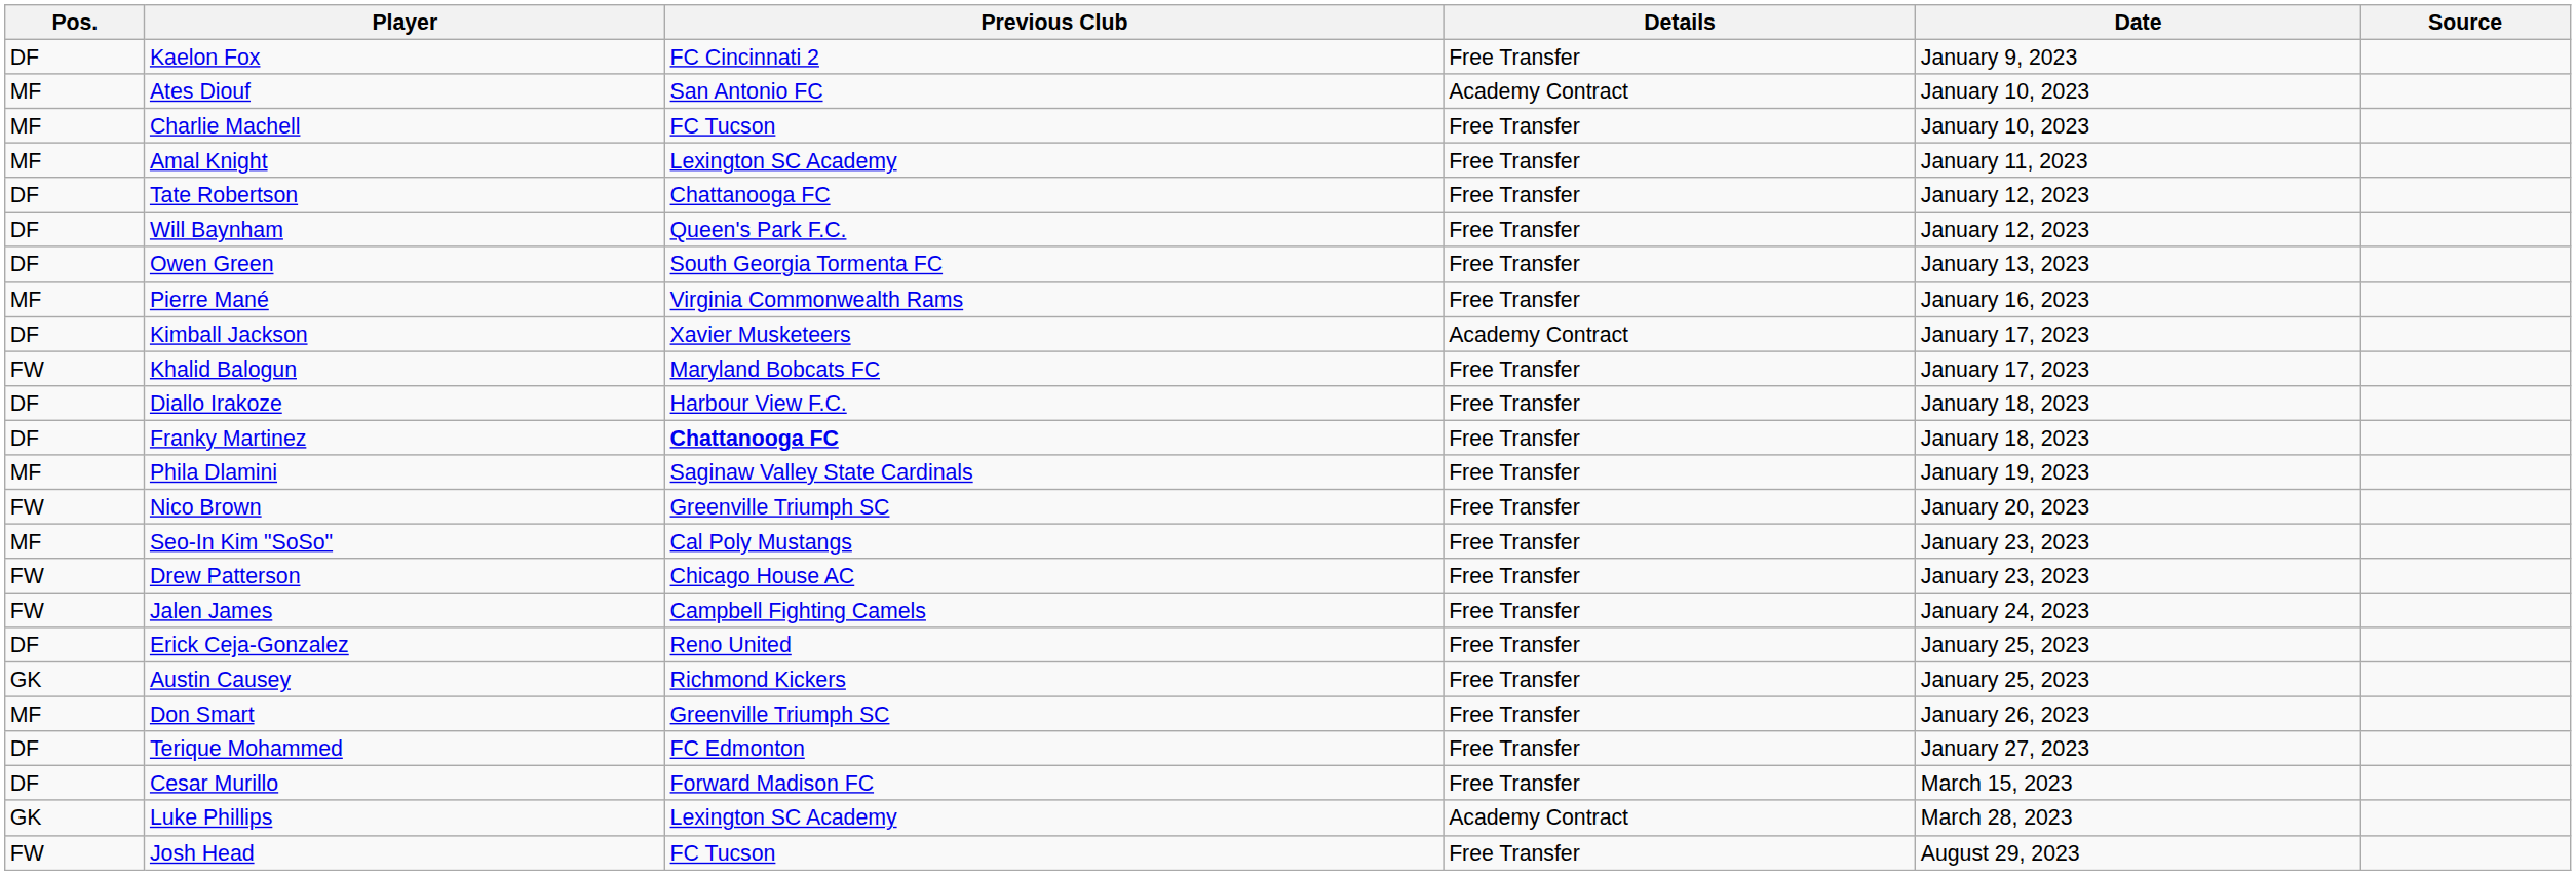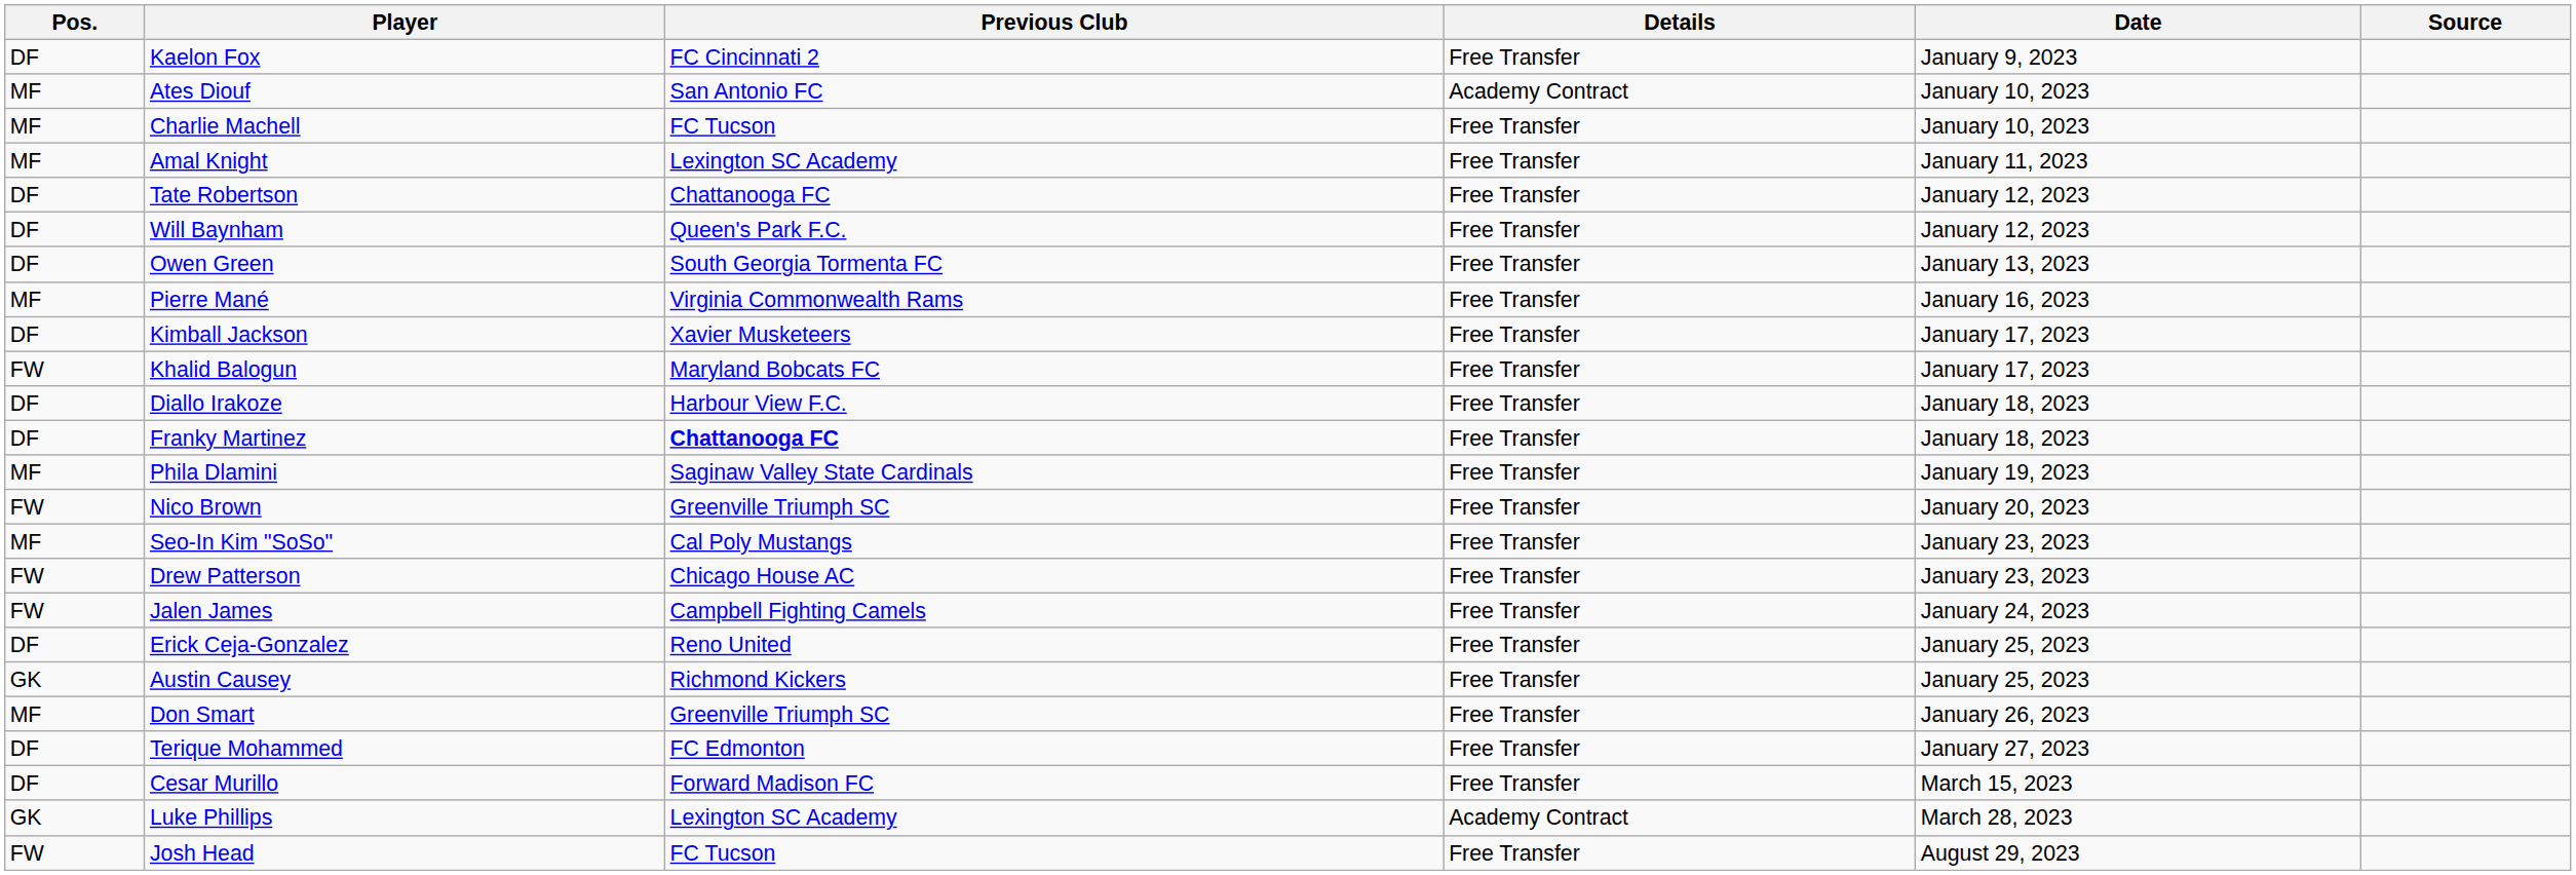 <table class="wikitable sortable" style="width:90%; text-align:center; font-size:95%; text-align:left;">
 <tr>
 <th>Pos.</th>
 <th>Player</th>
 <th>Previous Club</th>
 <th>Details</th>
 <th>Date</th>
 <th>Source</th>
 </tr>
 <tr>
 <td>DF</td>
 <td> <a href='#'>Kaelon Fox</a></td>
 <td> <a href='#'>FC Cincinnati 2</a></td>
 <td>Free Transfer</td>
 <td>January 9, 2023</td>
 <td></td>
 </tr>
 <tr>
 <td>MF</td>
 <td> <a href='#'>Ates Diouf</a></td>
 <td> <a href='#'>San Antonio FC</a></td>
 <td>Academy Contract</td>
 <td>January 10, 2023</td>
 <td></td>
 </tr>
 <tr>
 <td>MF</td>
 <td> <a href='#'>Charlie Machell</a></td>
 <td> <a href='#'>FC Tucson</a></td>
 <td>Free Transfer</td>
 <td>January 10, 2023</td>
 <td></td>
 </tr>
 <tr>
 <td>MF</td>
 <td> <a href='#'>Amal Knight</a></td>
 <td> <a href='#'>Lexington SC Academy</a></td>
 <td>Free Transfer</td>
 <td>January 11, 2023</td>
 <td></td>
 </tr>
 <tr>
 <td>DF</td>
 <td> <a href='#'>Tate Robertson</a></td>
 <td> <a href='#'>Chattanooga FC</a></td>
 <td>Free Transfer</td>
 <td>January 12, 2023</td>
 <td></td>
 </tr>
 <tr>
 <td>DF</td>
 <td> <a href='#'>Will Baynham</a></td>
 <td> <a href='#'>Queen's Park F.C.</a></td>
 <td>Free Transfer</td>
 <td>January 12, 2023</td>
 <td></td>
 </tr>
 <tr>
 <td>DF</td>
 <td> <a href='#'>Owen Green</a></td>
 <td> <a href='#'>South Georgia Tormenta FC</a></td>
 <td>Free Transfer</td>
 <td>January 13, 2023</td>
 <td></td>
 </tr>
 <tr>
 <td>MF</td>
 <td> <a href='#'>Pierre Mané</a></td>
 <td> <a href='#'>Virginia Commonwealth Rams</a></td>
 <td>Free Transfer</td>
 <td>January 16, 2023</td>
 <td></td>
 </tr>
 <tr>
 <td>DF</td>
 <td> <a href='#'>Kimball Jackson</a></td>
 <td> <a href='#'>Xavier Musketeers</a></td>
-<td>Academy Contract</td>
+<td>Free Transfer</td>
 <td>January 17, 2023</td>
 <td></td>
 </tr>
 <tr>
 <td>FW</td>
 <td> <a href='#'>Khalid Balogun</a></td>
 <td> <a href='#'>Maryland Bobcats FC</a></td>
 <td>Free Transfer</td>
 <td>January 17, 2023</td>
 <td></td>
 </tr>
 <tr>
 <td>DF</td>
 <td> <a href='#'>Diallo Irakoze</a></td>
 <td> <a href='#'>Harbour View F.C.</a></td>
 <td>Free Transfer</td>
 <td>January 18, 2023</td>
 <td></td>
 </tr>
 <tr>
 <td>DF</td>
 <td> <a href='#'>Franky Martinez</a></td>
 <td><strong> <a href='#'>Chattanooga FC</a></strong></td>
 <td>Free Transfer</td>
 <td>January 18, 2023</td>
 <td></td>
 </tr>
 <tr>
 <td>MF</td>
 <td> <a href='#'>Phila Dlamini</a></td>
 <td> <a href='#'>Saginaw Valley State Cardinals</a></td>
 <td>Free Transfer</td>
 <td>January 19, 2023</td>
 <td></td>
 </tr>
 <tr>
 <td>FW</td>
 <td> <a href='#'>Nico Brown</a></td>
 <td> <a href='#'>Greenville Triumph SC</a></td>
 <td>Free Transfer</td>
 <td>January 20, 2023</td>
 <td></td>
 </tr>
 <tr>
 <td>MF</td>
 <td> <a href='#'>Seo-In Kim "SoSo"</a></td>
 <td> <a href='#'>Cal Poly Mustangs</a></td>
 <td>Free Transfer</td>
 <td>January 23, 2023</td>
 <td></td>
 </tr>
 <tr>
 <td>FW</td>
 <td> <a href='#'>Drew Patterson</a></td>
 <td> <a href='#'>Chicago House AC</a></td>
 <td>Free Transfer</td>
 <td>January 23, 2023</td>
 <td></td>
 </tr>
 <tr>
 <td>FW</td>
 <td> <a href='#'>Jalen James</a></td>
 <td> <a href='#'>Campbell Fighting Camels</a></td>
 <td>Free Transfer</td>
 <td>January 24, 2023</td>
 <td></td>
 </tr>
 <tr>
 <td>DF</td>
 <td> <a href='#'>Erick Ceja-Gonzalez</a></td>
 <td> <a href='#'>Reno United</a></td>
 <td>Free Transfer</td>
 <td>January 25, 2023</td>
 <td></td>
 </tr>
 <tr>
 <td>GK</td>
 <td> <a href='#'>Austin Causey</a></td>
 <td> <a href='#'>Richmond Kickers</a></td>
 <td>Free Transfer</td>
 <td>January 25, 2023</td>
 <td></td>
 </tr>
 <tr>
 <td>MF</td>
 <td> <a href='#'>Don Smart</a></td>
 <td> <a href='#'>Greenville Triumph SC</a></td>
 <td>Free Transfer</td>
 <td>January 26, 2023</td>
 <td></td>
 </tr>
 <tr>
 <td>DF</td>
 <td> <a href='#'>Terique Mohammed</a></td>
 <td> <a href='#'>FC Edmonton</a></td>
 <td>Free Transfer</td>
 <td>January 27, 2023</td>
 <td></td>
 </tr>
 <tr>
 <td>DF</td>
 <td> <a href='#'>Cesar Murillo</a></td>
 <td> <a href='#'>Forward Madison FC</a></td>
 <td>Free Transfer</td>
 <td>March 15, 2023</td>
 <td></td>
 </tr>
 <tr>
 <td>GK</td>
 <td> <a href='#'>Luke Phillips</a></td>
 <td> <a href='#'>Lexington SC Academy</a></td>
 <td>Academy Contract</td>
 <td>March 28, 2023</td>
 <td></td>
 </tr>
 <tr>
 <td>FW</td>
 <td> <a href='#'>Josh Head</a></td>
 <td> <a href='#'>FC Tucson</a></td>
 <td>Free Transfer</td>
 <td>August 29, 2023</td>
 <td></td>
 </tr>
 </table>
